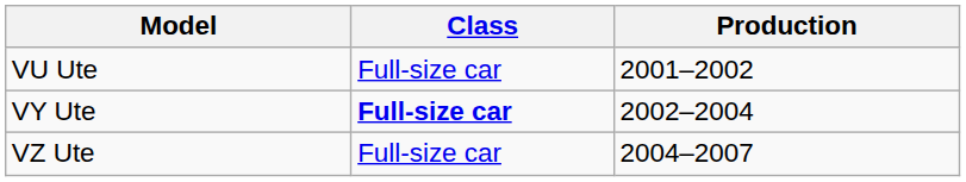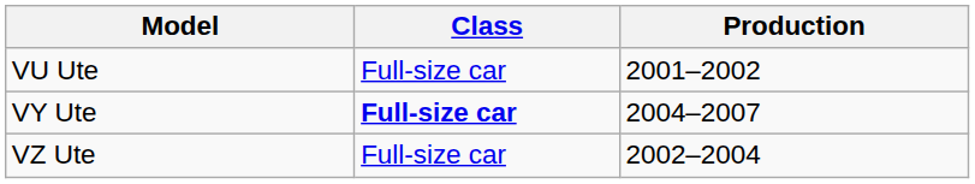 <table class="wikitable">
 <tr>
 <th style="width:200px;">Model</th>
 <th style="width:150px;"><a href='#'>Class</a></th>
 <th style="width:200px;">Production</th>
 </tr>
 <tr>
 <td valign="top">VU Ute</td>
 <td valign="top"><a href='#'>Full-size car</a></td>
 <td valign="top">2001–2002</td>
 </tr>
 <tr>
 <td valign="top">VY Ute</td>
 <td valign="top"><strong><a href='#'>Full-size car</a></strong></td>
-<td valign="top">2002–2004</td>
+<td valign="top">2004–2007</td>
 </tr>
 <tr>
 <td valign="top">VZ Ute</td>
 <td valign="top"><a href='#'>Full-size car</a></td>
-<td valign="top">2004–2007</td>
+<td valign="top">2002–2004</td>
 </tr>
 </table>
